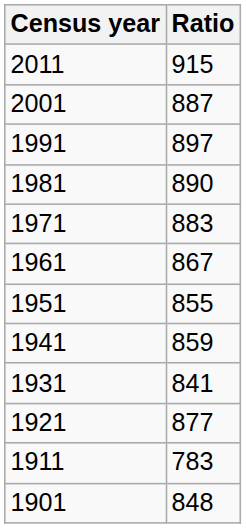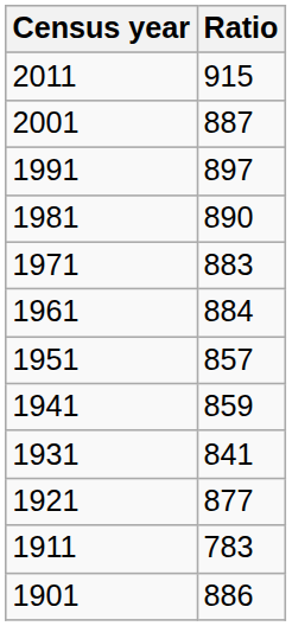 <table class="wikitable sortable">
 <tr>
 <th>Census year</th>
 <th>Ratio</th>
 </tr>
 <tr>
 <td>2011</td>
 <td>915</td>
 </tr>
 <tr>
 <td>2001</td>
 <td>887</td>
 </tr>
 <tr>
 <td>1991</td>
 <td>897</td>
 </tr>
 <tr>
 <td>1981</td>
 <td>890</td>
 </tr>
 <tr>
 <td>1971</td>
 <td>883</td>
 </tr>
 <tr>
 <td>1961</td>
-<td>867</td>
+<td>884</td>
 </tr>
 <tr>
 <td>1951</td>
-<td>855</td>
+<td>857</td>
 </tr>
 <tr>
 <td>1941</td>
 <td>859</td>
 </tr>
 <tr>
 <td>1931</td>
 <td>841</td>
 </tr>
 <tr>
 <td>1921</td>
 <td>877</td>
 </tr>
 <tr>
 <td>1911</td>
 <td>783</td>
 </tr>
 <tr>
 <td>1901</td>
-<td>848</td>
+<td>886</td>
 </tr>
 </table>
